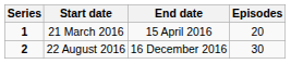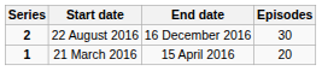 <table class="wikitable" style="text-align:center;">
 <tr>
 <th>Series</th>
 <th>Start date</th>
 <th>End date</th>
 <th>Episodes</th>
 </tr>
 <tr>
+<td><strong>2</strong></td>
+<td>22 August 2016</td>
+<td>16 December 2016</td>
+<td>30</td>
+</tr>
+<tr>
 <td><strong>1</strong></td>
 <td>21 March 2016</td>
 <td>15 April 2016</td>
 <td>20</td>
 </tr>
-<tr>
-<td><strong>2</strong></td>
-<td>22 August 2016</td>
-<td>16 December 2016</td>
-<td>30</td>
-</tr>
 </table>
